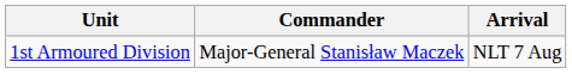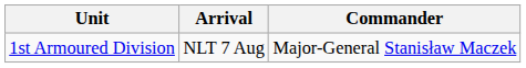 <table class="wikitable">
 <tr>
 <th>Unit</th>
+<th>Arrival</th>
 <th>Commander</th>
-<th>Arrival</th>
 </tr>
 <tr>
 <td><a href='#'>1st Armoured Division</a></td>
+<td>NLT 7 Aug</td>
 <td>Major-General <a href='#'>Stanisław Maczek</a></td>
-<td>NLT 7 Aug</td>
 </tr>
 </table>
